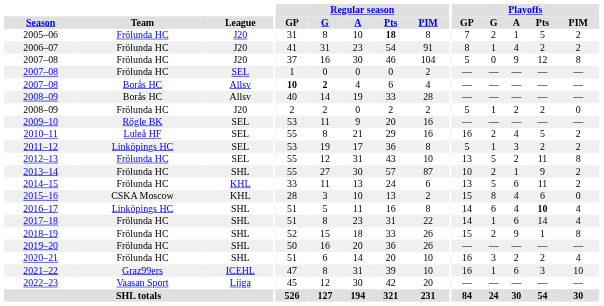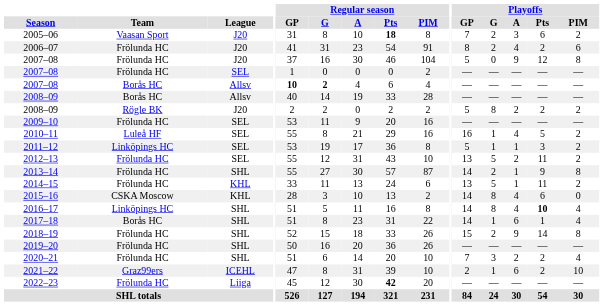 <table border="0" cellpadding="1" cellspacing="0" style="text-align:center; width:60em">
 <tr bgcolor="#e0e0e0">
 <th colspan="3" bgcolor="#ffffff"></th>
 <th rowspan="99" bgcolor="#ffffff"></th>
 <th colspan="5"><a href='#'>Regular season</a></th>
 <th rowspan="99" bgcolor="#ffffff"></th>
 <th colspan="5"><a href='#'>Playoffs</a></th>
 </tr>
 <tr bgcolor="#e0e0e0">
 <th><a href='#'>Season</a></th>
 <th>Team</th>
 <th>League</th>
 <th>GP</th>
 <th><a href='#'>G</a></th>
 <th><a href='#'>A</a></th>
 <th><a href='#'>Pts</a></th>
 <th><a href='#'>PIM</a></th>
 <th>GP</th>
 <th>G</th>
 <th>A</th>
 <th>Pts</th>
 <th>PIM</th>
 </tr>
 <tr>
 <td>2005–06</td>
-<td><a href='#'>Frölunda HC</a></td>
+<td><a href='#'>Vaasan Sport</a></td>
 <td><a href='#'>J20</a></td>
 <td>31</td>
 <td>8</td>
 <td>10</td>
 <td><strong>18</strong></td>
 <td>8</td>
 <td>7</td>
 <td>2</td>
-<td>1</td>
-<td>5</td>
+<td>3</td>
+<td>6</td>
 <td>2</td>
 </tr>
 <tr bgcolor="#f0f0f0">
 <td>2006–07</td>
 <td>Frölunda HC</td>
 <td>J20</td>
 <td>41</td>
 <td>31</td>
 <td>23</td>
 <td>54</td>
 <td>91</td>
 <td>8</td>
-<td>1</td>
+<td>2</td>
 <td>4</td>
 <td>2</td>
-<td>2</td>
+<td>6</td>
 </tr>
 <tr>
 <td>2007–08</td>
 <td>Frölunda HC</td>
 <td>J20</td>
 <td>37</td>
 <td>16</td>
 <td>30</td>
 <td>46</td>
 <td>104</td>
 <td>5</td>
 <td>0</td>
 <td>9</td>
 <td>12</td>
 <td>8</td>
 </tr>
 <tr bgcolor="#f0f0f0">
 <td><a href='#'>2007–08</a></td>
 <td>Frölunda HC</td>
 <td><a href='#'>SEL</a></td>
 <td>1</td>
 <td>0</td>
 <td>0</td>
 <td>0</td>
 <td>2</td>
 <td>—</td>
 <td>—</td>
 <td>—</td>
 <td>—</td>
 <td>—</td>
 </tr>
 <tr>
 <td><a href='#'>2007–08</a></td>
 <td><a href='#'>Borås HC</a></td>
 <td><a href='#'>Allsv</a></td>
 <td><strong>10</strong></td>
 <td><strong>2</strong></td>
 <td>4</td>
 <td>6</td>
 <td>4</td>
 <td>—</td>
 <td>—</td>
 <td>—</td>
 <td>—</td>
 <td>—</td>
 </tr>
 <tr bgcolor="#f0f0f0">
 <td><a href='#'>2008–09</a></td>
 <td>Borås HC</td>
 <td>Allsv</td>
 <td>40</td>
 <td>14</td>
 <td>19</td>
 <td>33</td>
 <td>28</td>
 <td>—</td>
 <td>—</td>
 <td>—</td>
 <td>—</td>
 <td>—</td>
 </tr>
 <tr>
 <td>2008–09</td>
-<td>Frölunda HC</td>
+<td><a href='#'>Rögle BK</a></td>
 <td>J20</td>
 <td>2</td>
 <td>2</td>
 <td>0</td>
 <td>2</td>
 <td>2</td>
 <td>5</td>
-<td>1</td>
+<td>8</td>
 <td>2</td>
 <td>2</td>
-<td>0</td>
+<td>2</td>
 </tr>
 <tr bgcolor="#f0f0f0">
 <td><a href='#'>2009–10</a></td>
-<td><a href='#'>Rögle BK</a></td>
+<td>Frölunda HC</td>
 <td>SEL</td>
 <td>53</td>
 <td>11</td>
 <td>9</td>
 <td>20</td>
 <td>16</td>
 <td>—</td>
 <td>—</td>
 <td>—</td>
 <td>—</td>
 <td>—</td>
 </tr>
 <tr>
 <td><a href='#'>2010–11</a></td>
 <td><a href='#'>Luleå HF</a></td>
 <td>SEL</td>
 <td>55</td>
 <td>8</td>
 <td>21</td>
 <td>29</td>
 <td>16</td>
 <td>16</td>
-<td>2</td>
+<td>1</td>
 <td>4</td>
 <td>5</td>
 <td>2</td>
 </tr>
 <tr bgcolor="#f0f0f0">
 <td><a href='#'>2011–12</a></td>
 <td><a href='#'>Linköpings HC</a></td>
 <td>SEL</td>
 <td>53</td>
 <td>19</td>
 <td>17</td>
 <td>36</td>
 <td>8</td>
 <td>5</td>
 <td>1</td>
+<td>1</td>
 <td>3</td>
-<td>2</td>
 <td>2</td>
 </tr>
 <tr>
 <td><a href='#'>2012–13</a></td>
 <td><a href='#'>Frölunda HC</a></td>
 <td>SEL</td>
 <td>55</td>
 <td>12</td>
 <td>31</td>
 <td>43</td>
 <td>10</td>
 <td>13</td>
 <td>5</td>
 <td>2</td>
 <td>11</td>
-<td>8</td>
+<td>2</td>
 </tr>
 <tr bgcolor="#f0f0f0">
 <td><a href='#'>2013–14</a></td>
 <td>Frölunda HC</td>
 <td>SHL</td>
 <td>55</td>
 <td>27</td>
 <td>30</td>
 <td>57</td>
 <td>87</td>
-<td>10</td>
+<td>14</td>
 <td>2</td>
 <td>1</td>
 <td>9</td>
-<td>2</td>
+<td>8</td>
 </tr>
 <tr>
 <td><a href='#'>2014–15</a></td>
 <td>Frölunda HC</td>
 <td><a href='#'>KHL</a></td>
 <td>33</td>
 <td>11</td>
 <td>13</td>
 <td>24</td>
 <td>6</td>
 <td>13</td>
 <td>5</td>
-<td>6</td>
+<td>1</td>
 <td>11</td>
 <td>2</td>
 </tr>
 <tr bgcolor="#f0f0f0">
 <td><a href='#'>2015–16</a></td>
 <td>CSKA Moscow</td>
 <td>KHL</td>
 <td>28</td>
 <td>3</td>
 <td>10</td>
 <td>13</td>
 <td>2</td>
-<td>15</td>
+<td>14</td>
 <td>8</td>
 <td>4</td>
 <td>6</td>
 <td>0</td>
 </tr>
 <tr>
 <td><a href='#'>2016–17</a></td>
 <td><a href='#'>Linköpings HC</a></td>
 <td>SHL</td>
 <td>51</td>
 <td>5</td>
 <td>11</td>
 <td>16</td>
 <td>8</td>
 <td>14</td>
-<td>6</td>
+<td>8</td>
 <td>4</td>
 <td><strong>10</strong></td>
 <td>4</td>
 </tr>
 <tr bgcolor="#f0f0f0">
 <td><a href='#'>2017–18</a></td>
-<td>Frölunda HC</td>
+<td>Borås HC</td>
 <td>SHL</td>
 <td>51</td>
 <td>8</td>
 <td>23</td>
 <td>31</td>
 <td>22</td>
 <td>14</td>
 <td>1</td>
 <td>6</td>
-<td>14</td>
+<td>1</td>
 <td>4</td>
 </tr>
 <tr>
 <td><a href='#'>2018–19</a></td>
 <td>Frölunda HC</td>
 <td>SHL</td>
 <td>52</td>
 <td>15</td>
 <td>18</td>
 <td>33</td>
 <td>26</td>
 <td>15</td>
 <td>2</td>
 <td>9</td>
-<td>1</td>
+<td>14</td>
 <td>8</td>
 </tr>
 <tr bgcolor="#f0f0f0">
 <td><a href='#'>2019–20</a></td>
 <td>Frölunda HC</td>
 <td>SHL</td>
 <td>50</td>
 <td>16</td>
 <td>20</td>
 <td>36</td>
 <td>26</td>
 <td>—</td>
 <td>—</td>
 <td>—</td>
 <td>—</td>
 <td>—</td>
 </tr>
 <tr>
 <td><a href='#'>2020–21</a></td>
 <td>Frölunda HC</td>
 <td>SHL</td>
 <td>51</td>
 <td>6</td>
 <td>14</td>
 <td>20</td>
 <td>10</td>
-<td>16</td>
+<td>7</td>
 <td>3</td>
 <td>2</td>
 <td>2</td>
 <td>4</td>
 </tr>
 <tr bgcolor="#f0f0f0">
 <td><a href='#'>2021–22</a></td>
 <td><a href='#'>Graz99ers</a></td>
 <td><a href='#'>ICEHL</a></td>
 <td>47</td>
 <td>8</td>
 <td>31</td>
 <td>39</td>
 <td>10</td>
-<td>16</td>
+<td>2</td>
 <td>1</td>
 <td>6</td>
-<td>3</td>
+<td>2</td>
 <td>10</td>
 </tr>
 <tr>
 <td><a href='#'>2022–23</a></td>
-<td><a href='#'>Vaasan Sport</a></td>
+<td><a href='#'>Frölunda HC</a></td>
 <td><a href='#'>Liiga</a></td>
 <td>45</td>
 <td>12</td>
 <td>30</td>
-<td>42</td>
+<td><strong>42</strong></td>
 <td>20</td>
 <td>—</td>
 <td>—</td>
 <td>—</td>
 <td>—</td>
 <td>—</td>
 </tr>
 <tr bgcolor="#e0e0e0">
 <th colspan="3">SHL totals</th>
 <th>526</th>
 <th>127</th>
 <th>194</th>
 <th>321</th>
 <th>231</th>
 <th>84</th>
 <th>24</th>
 <th>30</th>
 <th>54</th>
 <th>30</th>
 </tr>
 </table>
